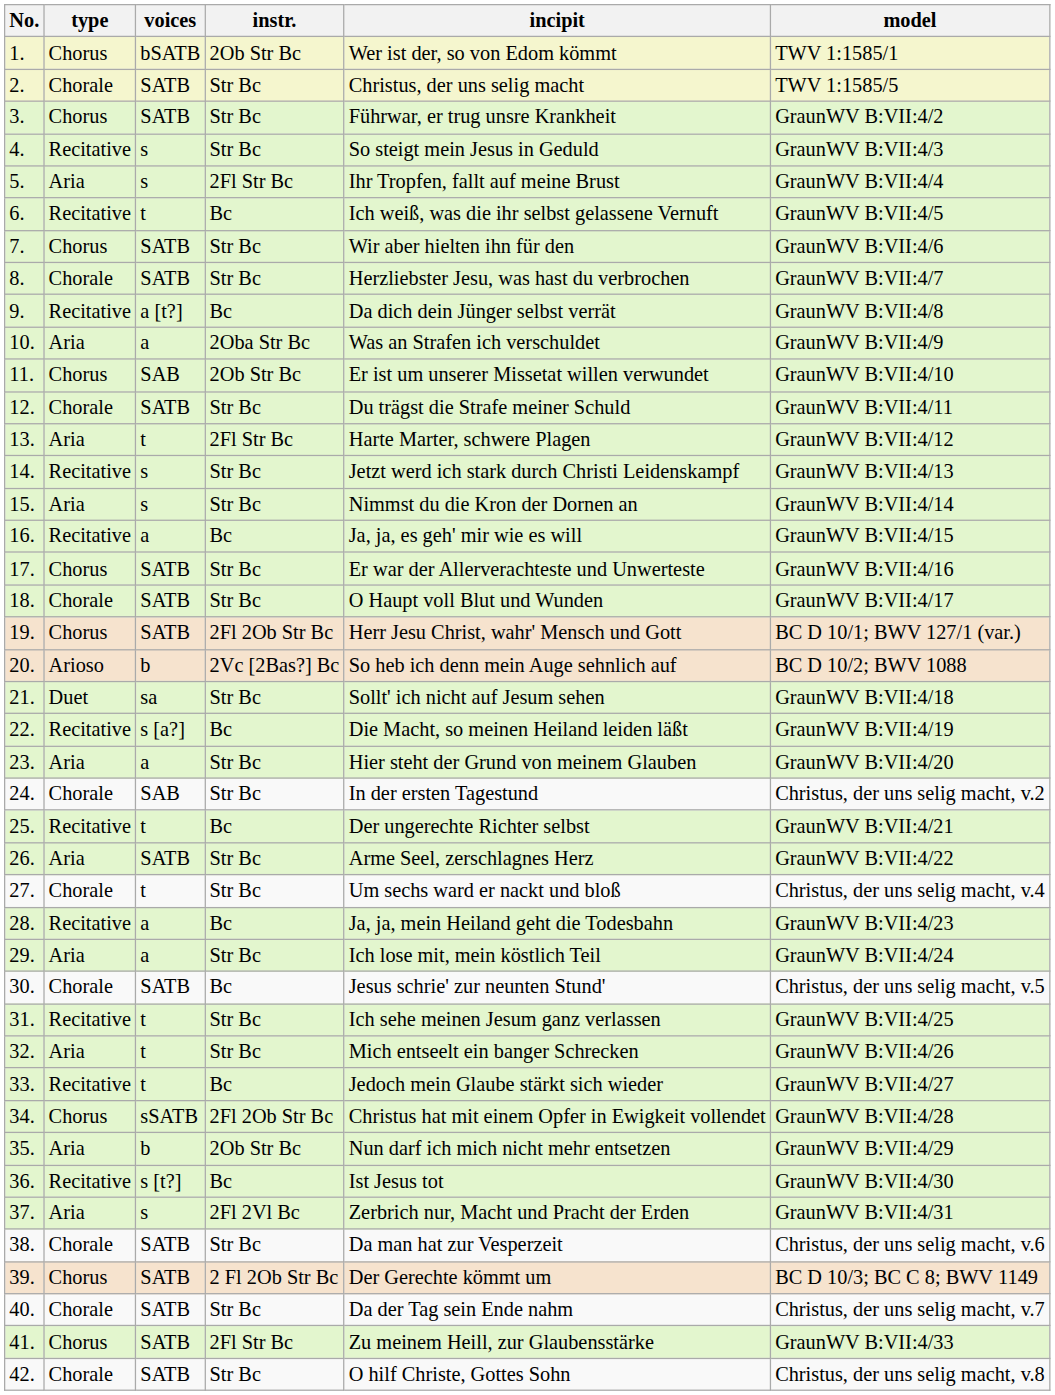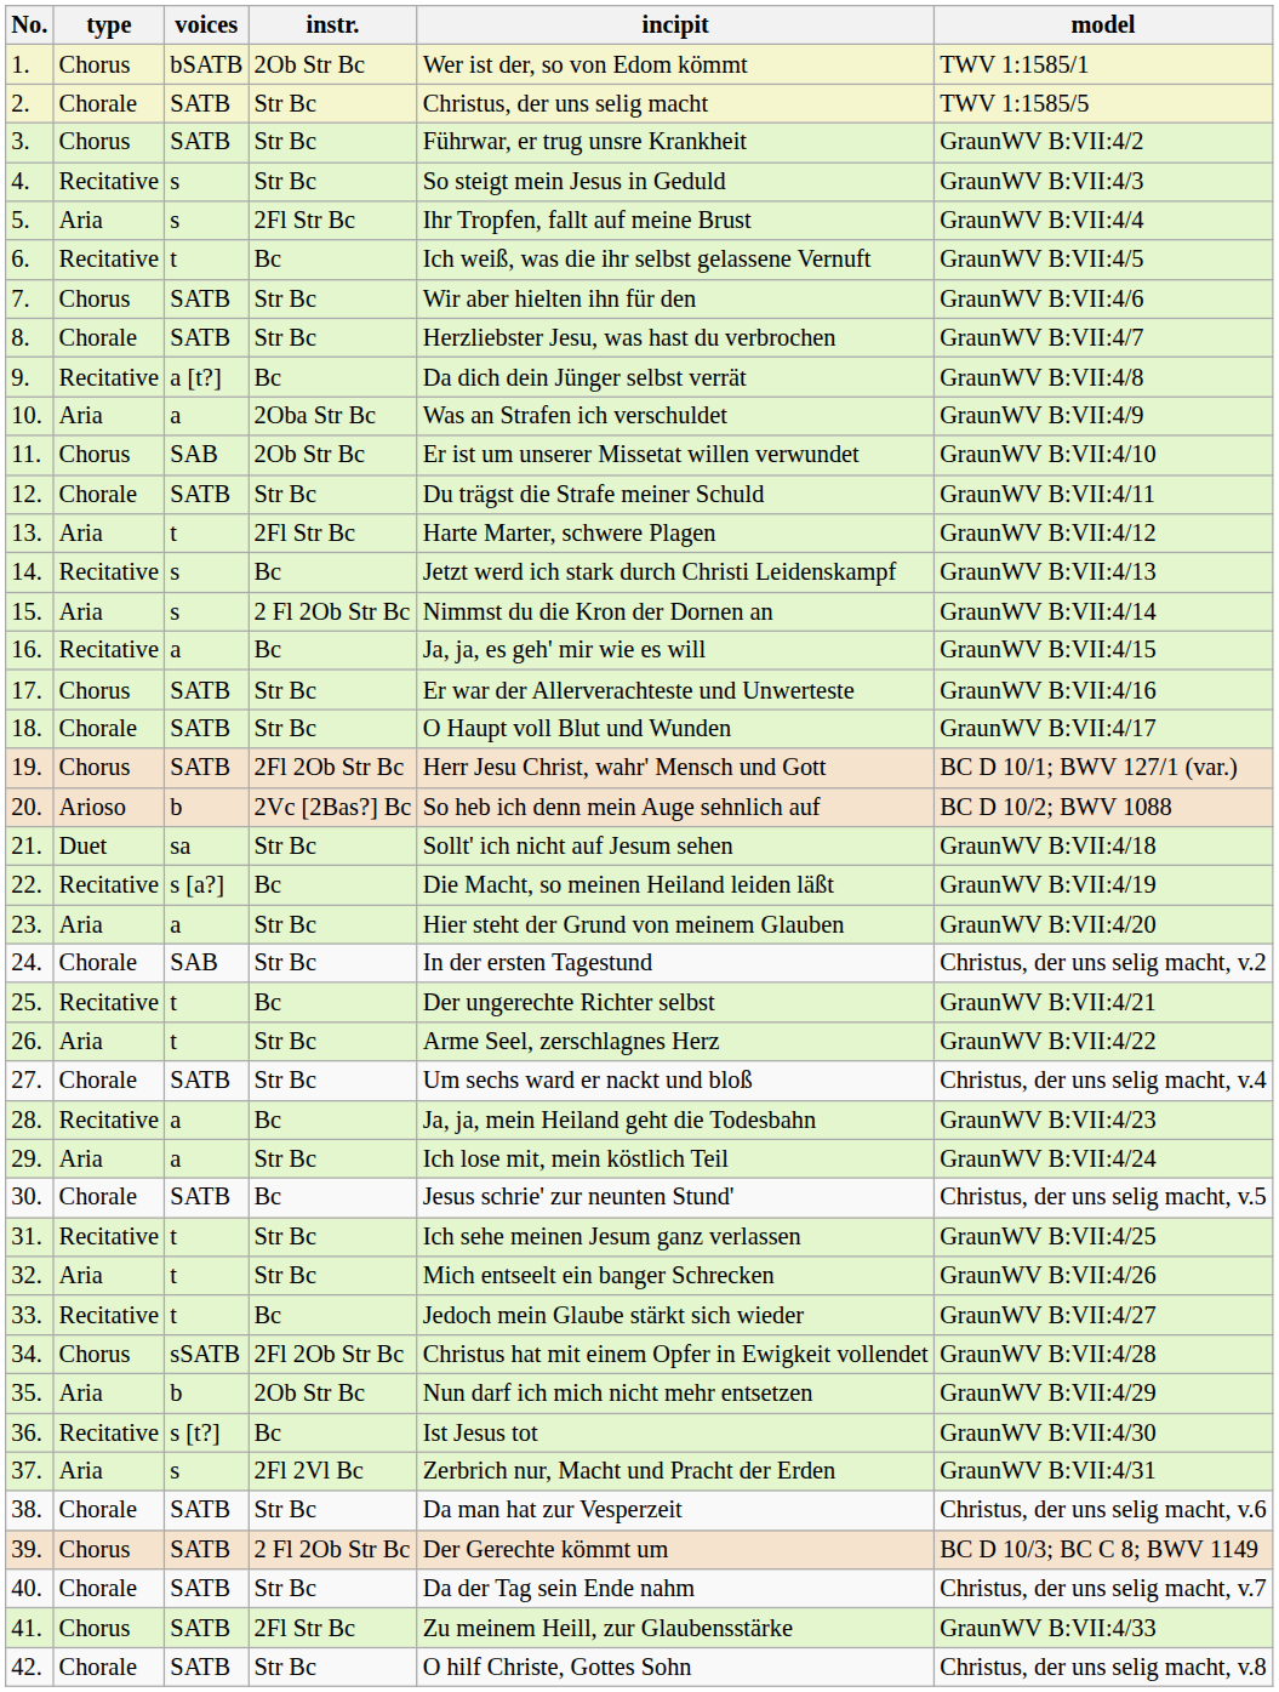 <table class="wikitable sortable">
 <tr>
 <th scope="col">No.</th>
 <th scope="col">type</th>
 <th scope="col">voices</th>
 <th scope="col">instr.</th>
 <th scope="col">incipit</th>
 <th scope="col">model</th>
 </tr>
 <tr style="background: #F5F6CE;">
 <td>1.</td>
 <td>Chorus</td>
 <td>bSATB</td>
 <td>2Ob Str Bc</td>
 <td>Wer ist der, so von Edom kömmt</td>
 <td>TWV 1:1585/1</td>
 </tr>
 <tr style="background: #F5F6CE;">
 <td>2.</td>
 <td>Chorale</td>
 <td>SATB</td>
 <td>Str Bc</td>
 <td>Christus, der uns selig macht</td>
 <td>TWV 1:1585/5</td>
 </tr>
 <tr style="background: #E3F6CE;">
 <td>3.</td>
 <td>Chorus</td>
 <td>SATB</td>
 <td>Str Bc</td>
 <td>Führwar, er trug unsre Krankheit</td>
 <td data-sort-value="GraunWV B:VII:4/02">GraunWV B:VII:4/2</td>
 </tr>
 <tr style="background: #E3F6CE;">
 <td>4.</td>
 <td>Recitative</td>
 <td>s</td>
 <td>Str Bc</td>
 <td>So steigt mein Jesus in Geduld</td>
 <td data-sort-value="GraunWV B:VII:4/03">GraunWV B:VII:4/3</td>
 </tr>
 <tr style="background: #E3F6CE;">
 <td>5.</td>
 <td>Aria</td>
 <td>s</td>
 <td>2Fl Str Bc</td>
 <td>Ihr Tropfen, fallt auf meine Brust</td>
 <td data-sort-value="GraunWV B:VII:4/04">GraunWV B:VII:4/4</td>
 </tr>
 <tr style="background: #E3F6CE;">
 <td>6.</td>
 <td>Recitative</td>
 <td>t</td>
 <td>Bc</td>
 <td>Ich weiß, was die ihr selbst gelassene Vernuft</td>
 <td data-sort-value="GraunWV B:VII:4/05">GraunWV B:VII:4/5</td>
 </tr>
 <tr style="background: #E3F6CE;">
 <td>7.</td>
 <td>Chorus</td>
 <td>SATB</td>
 <td>Str Bc</td>
 <td>Wir aber hielten ihn für den</td>
 <td data-sort-value="GraunWV B:VII:4/06">GraunWV B:VII:4/6</td>
 </tr>
 <tr style="background: #E3F6CE;">
 <td>8.</td>
 <td>Chorale</td>
 <td>SATB</td>
 <td>Str Bc</td>
 <td>Herzliebster Jesu, was hast du verbrochen</td>
 <td data-sort-value="GraunWV B:VII:4/07">GraunWV B:VII:4/7</td>
 </tr>
 <tr style="background: #E3F6CE;">
 <td>9.</td>
 <td>Recitative</td>
 <td>a [t?]</td>
 <td>Bc</td>
 <td>Da dich dein Jünger selbst verrät</td>
 <td data-sort-value="GraunWV B:VII:4/08">GraunWV B:VII:4/8</td>
 </tr>
 <tr style="background: #E3F6CE;">
 <td>10.</td>
 <td>Aria</td>
 <td>a</td>
 <td>2Oba Str Bc</td>
 <td>Was an Strafen ich verschuldet</td>
 <td data-sort-value="GraunWV B:VII:4/09">GraunWV B:VII:4/9</td>
 </tr>
 <tr style="background: #E3F6CE;">
 <td>11.</td>
 <td>Chorus</td>
 <td>SAB</td>
 <td>2Ob Str Bc</td>
 <td>Er ist um unserer Missetat willen verwundet</td>
 <td>GraunWV B:VII:4/10</td>
 </tr>
 <tr style="background: #E3F6CE;">
 <td>12.</td>
 <td>Chorale</td>
 <td>SATB</td>
 <td>Str Bc</td>
 <td>Du trägst die Strafe meiner Schuld</td>
 <td>GraunWV B:VII:4/11</td>
 </tr>
 <tr style="background: #E3F6CE;">
 <td>13.</td>
 <td>Aria</td>
 <td>t</td>
 <td>2Fl Str Bc</td>
 <td>Harte Marter, schwere Plagen</td>
 <td>GraunWV B:VII:4/12</td>
 </tr>
 <tr style="background: #E3F6CE;">
 <td>14.</td>
 <td>Recitative</td>
 <td>s</td>
-<td>Str Bc</td>
+<td>Bc</td>
 <td>Jetzt werd ich stark durch Christi Leidenskampf</td>
 <td>GraunWV B:VII:4/13</td>
 </tr>
 <tr style="background: #E3F6CE;">
 <td>15.</td>
 <td>Aria</td>
 <td>s</td>
-<td>Str Bc</td>
+<td>2 Fl 2Ob Str Bc</td>
 <td>Nimmst du die Kron der Dornen an</td>
 <td>GraunWV B:VII:4/14</td>
 </tr>
 <tr style="background: #E3F6CE;">
 <td>16.</td>
 <td>Recitative</td>
 <td>a</td>
 <td>Bc</td>
 <td>Ja, ja, es geh' mir wie es will</td>
 <td>GraunWV B:VII:4/15</td>
 </tr>
 <tr style="background: #E3F6CE;">
 <td>17.</td>
 <td>Chorus</td>
 <td>SATB</td>
 <td>Str Bc</td>
 <td>Er war der Allerverachteste und Unwerteste</td>
 <td>GraunWV B:VII:4/16</td>
 </tr>
 <tr style="background: #E3F6CE;">
 <td>18.</td>
 <td>Chorale</td>
 <td>SATB</td>
 <td>Str Bc</td>
 <td>O Haupt voll Blut und Wunden</td>
 <td>GraunWV B:VII:4/17</td>
 </tr>
 <tr style="background: #F6E3CE;">
 <td>19.</td>
 <td>Chorus</td>
 <td>SATB</td>
 <td>2Fl 2Ob Str Bc</td>
 <td>Herr Jesu Christ, wahr' Mensch und Gott</td>
 <td>BC D 10/1; BWV 127/1 (var.)</td>
 </tr>
 <tr style="background: #F6E3CE;">
 <td>20.</td>
 <td>Arioso</td>
 <td>b</td>
 <td>2Vc [2Bas?] Bc</td>
 <td>So heb ich denn mein Auge sehnlich auf</td>
 <td>BC D 10/2; BWV 1088</td>
 </tr>
 <tr style="background: #E3F6CE;">
 <td>21.</td>
 <td>Duet</td>
 <td>sa</td>
 <td>Str Bc</td>
 <td>Sollt' ich nicht auf Jesum sehen</td>
 <td>GraunWV B:VII:4/18</td>
 </tr>
 <tr style="background: #E3F6CE;">
 <td>22.</td>
 <td>Recitative</td>
 <td>s [a?]</td>
 <td>Bc</td>
 <td>Die Macht, so meinen Heiland leiden läßt</td>
 <td>GraunWV B:VII:4/19</td>
 </tr>
 <tr style="background: #E3F6CE;">
 <td>23.</td>
 <td>Aria</td>
 <td>a</td>
 <td>Str Bc</td>
 <td>Hier steht der Grund von meinem Glauben</td>
 <td>GraunWV B:VII:4/20</td>
 </tr>
 <tr>
 <td>24.</td>
 <td>Chorale</td>
 <td>SAB</td>
 <td>Str Bc</td>
 <td>In der ersten Tagestund</td>
 <td>Christus, der uns selig macht, v.2</td>
 </tr>
 <tr style="background: #E3F6CE;">
 <td>25.</td>
 <td>Recitative</td>
 <td>t</td>
 <td>Bc</td>
 <td>Der ungerechte Richter selbst</td>
 <td>GraunWV B:VII:4/21</td>
 </tr>
 <tr style="background: #E3F6CE;">
 <td>26.</td>
 <td>Aria</td>
-<td>SATB</td>
+<td>t</td>
 <td>Str Bc</td>
 <td>Arme Seel, zerschlagnes Herz</td>
 <td>GraunWV B:VII:4/22</td>
 </tr>
 <tr>
 <td>27.</td>
 <td>Chorale</td>
-<td>t</td>
+<td>SATB</td>
 <td>Str Bc</td>
 <td>Um sechs ward er nackt und bloß</td>
 <td>Christus, der uns selig macht, v.4</td>
 </tr>
 <tr style="background: #E3F6CE;">
 <td>28.</td>
 <td>Recitative</td>
 <td>a</td>
 <td>Bc</td>
 <td>Ja, ja, mein Heiland geht die Todesbahn</td>
 <td>GraunWV B:VII:4/23</td>
 </tr>
 <tr style="background: #E3F6CE;">
 <td>29.</td>
 <td>Aria</td>
 <td>a</td>
 <td>Str Bc</td>
 <td>Ich lose mit, mein köstlich Teil</td>
 <td>GraunWV B:VII:4/24</td>
 </tr>
 <tr>
 <td>30.</td>
 <td>Chorale</td>
 <td>SATB</td>
 <td>Bc</td>
 <td>Jesus schrie' zur neunten Stund'</td>
 <td>Christus, der uns selig macht, v.5</td>
 </tr>
 <tr style="background: #E3F6CE;">
 <td>31.</td>
 <td>Recitative</td>
 <td>t</td>
 <td>Str Bc</td>
 <td>Ich sehe meinen Jesum ganz verlassen</td>
 <td>GraunWV B:VII:4/25</td>
 </tr>
 <tr style="background: #E3F6CE;">
 <td>32.</td>
 <td>Aria</td>
 <td>t</td>
 <td>Str Bc</td>
 <td>Mich entseelt ein banger Schrecken</td>
 <td>GraunWV B:VII:4/26</td>
 </tr>
 <tr style="background: #E3F6CE;">
 <td>33.</td>
 <td>Recitative</td>
 <td>t</td>
 <td>Bc</td>
 <td>Jedoch mein Glaube stärkt sich wieder</td>
 <td>GraunWV B:VII:4/27</td>
 </tr>
 <tr style="background: #E3F6CE;">
 <td>34.</td>
 <td>Chorus</td>
 <td>sSATB</td>
 <td>2Fl 2Ob Str Bc</td>
 <td>Christus hat mit einem Opfer in Ewigkeit vollendet</td>
 <td>GraunWV B:VII:4/28</td>
 </tr>
 <tr style="background: #E3F6CE;">
 <td>35.</td>
 <td>Aria</td>
 <td>b</td>
 <td>2Ob Str Bc</td>
 <td>Nun darf ich mich nicht mehr entsetzen</td>
 <td>GraunWV B:VII:4/29</td>
 </tr>
 <tr style="background: #E3F6CE;">
 <td>36.</td>
 <td>Recitative</td>
 <td>s [t?]</td>
 <td>Bc</td>
 <td>Ist Jesus tot</td>
 <td>GraunWV B:VII:4/30</td>
 </tr>
 <tr style="background: #E3F6CE;">
 <td>37.</td>
 <td>Aria</td>
 <td>s</td>
 <td>2Fl 2Vl Bc</td>
 <td>Zerbrich nur, Macht und Pracht der Erden</td>
 <td>GraunWV B:VII:4/31</td>
 </tr>
 <tr>
 <td>38.</td>
 <td>Chorale</td>
 <td>SATB</td>
 <td>Str Bc</td>
 <td>Da man hat zur Vesperzeit</td>
 <td>Christus, der uns selig macht, v.6</td>
 </tr>
 <tr style="background: #F6E3CE;">
 <td>39.</td>
 <td>Chorus</td>
 <td>SATB</td>
 <td>2 Fl 2Ob Str Bc</td>
 <td>Der Gerechte kömmt um</td>
 <td>BC D 10/3; BC C 8; BWV 1149</td>
 </tr>
 <tr>
 <td>40.</td>
 <td>Chorale</td>
 <td>SATB</td>
 <td>Str Bc</td>
 <td>Da der Tag sein Ende nahm</td>
 <td>Christus, der uns selig macht, v.7</td>
 </tr>
 <tr style="background: #E3F6CE;">
 <td>41.</td>
 <td>Chorus</td>
 <td>SATB</td>
 <td>2Fl Str Bc</td>
 <td>Zu meinem Heill, zur Glaubensstärke</td>
 <td>GraunWV B:VII:4/33</td>
 </tr>
 <tr>
 <td>42.</td>
 <td>Chorale</td>
 <td>SATB</td>
 <td>Str Bc</td>
 <td>O hilf Christe, Gottes Sohn</td>
 <td>Christus, der uns selig macht, v.8</td>
 </tr>
 </table>
